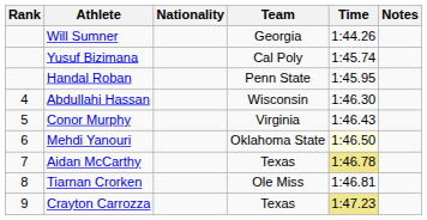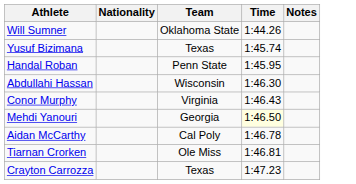 <table class="wikitable sortable" style="text-align:center">
 <tr>
-<th>Rank</th>
 <th>Athlete</th>
 <th>Nationality</th>
 <th>Team</th>
 <th>Time</th>
 <th>Notes</th>
 </tr>
 <tr>
-<td></td>
 <td align=left><a href='#'>Will Sumner</a></td>
 <td align=left></td>
-<td>Georgia</td>
+<td>Oklahoma State</td>
 <td>1:44.26</td>
 <td></td>
 </tr>
 <tr>
-<td></td>
 <td align=left><a href='#'>Yusuf Bizimana</a></td>
 <td align=left></td>
-<td>Cal Poly</td>
+<td>Texas</td>
 <td>1:45.74</td>
 <td></td>
 </tr>
 <tr>
-<td></td>
 <td align=left><a href='#'>Handal Roban</a></td>
 <td align=left></td>
 <td>Penn State</td>
 <td>1:45.95</td>
 <td></td>
 </tr>
 <tr>
-<td>4</td>
 <td align=left><a href='#'>Abdullahi Hassan</a></td>
 <td align=left></td>
 <td>Wisconsin</td>
 <td>1:46.30</td>
 <td></td>
 </tr>
 <tr>
-<td>5</td>
 <td align=left><a href='#'>Conor Murphy</a></td>
 <td align=left></td>
 <td>Virginia</td>
 <td>1:46.43</td>
 <td></td>
 </tr>
 <tr>
-<td>6</td>
 <td align=left><a href='#'>Mehdi Yanouri</a></td>
 <td align=left></td>
-<td>Oklahoma State</td>
+<td>Georgia</td>
 <td style="background: lightyellow;">1:46.50</td>
 <td></td>
 </tr>
 <tr>
-<td>7</td>
 <td align=left><a href='#'>Aidan McCarthy</a></td>
 <td align=left></td>
-<td>Texas</td>
-<td style="background: khaki;">1:46.78</td>
+<td>Cal Poly</td>
+<td>1:46.78</td>
 <td></td>
 </tr>
 <tr>
-<td>8</td>
 <td align=left><a href='#'>Tiarnan Crorken</a></td>
 <td align=left></td>
 <td>Ole Miss</td>
 <td>1:46.81</td>
 <td></td>
 </tr>
 <tr>
-<td>9</td>
 <td align=left><a href='#'>Crayton Carrozza</a></td>
 <td align=left></td>
 <td>Texas</td>
-<td style="background: khaki;">1:47.23</td>
+<td>1:47.23</td>
 <td></td>
 </tr>
 </table>
